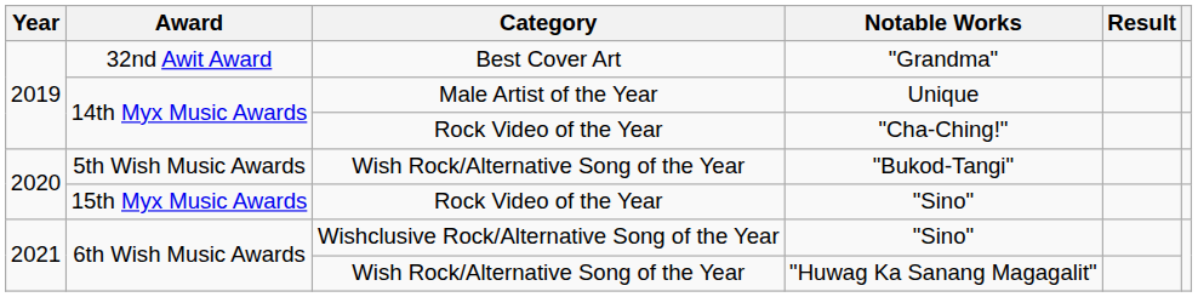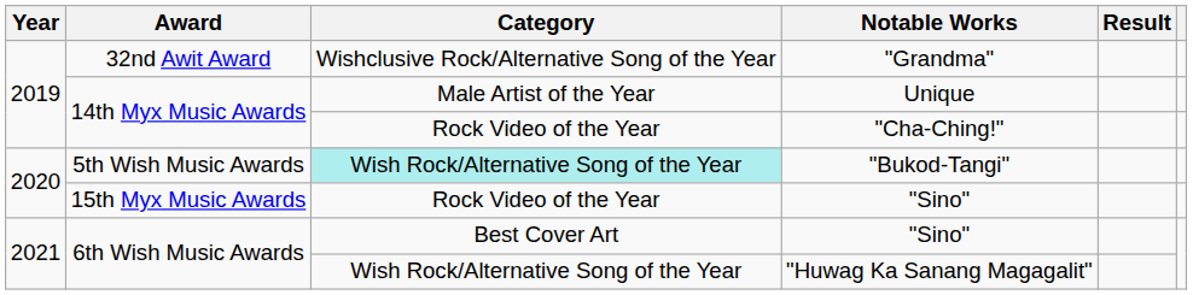 <table class="wikitable">
 <tr>
 <th>Year</th>
 <th>Award</th>
 <th>Category</th>
 <th>Notable Works</th>
 <th>Result</th>
 <th class="unsortable"></th>
 </tr>
 <tr>
 <td style="text-align:center;" rowspan="3">2019</td>
 <td style="text-align:center;">32nd <a href='#'>Awit Award</a></td>
-<td style="text-align:center;">Best Cover Art</td>
+<td style="text-align:center;">Wishclusive Rock/Alternative Song of the Year</td>
 <td style="text-align:center;">"Grandma"</td>
 <td></td>
 <td style="text-align:center;"></td>
 </tr>
 <tr>
 <td style="text-align:center;" rowspan="2">14th <a href='#'>Myx Music Awards</a></td>
 <td style="text-align:center;">Male Artist of the Year</td>
 <td style="text-align:center;">Unique</td>
 <td></td>
 <td></td>
 </tr>
 <tr>
 <td style="text-align:center;">Rock Video of the Year</td>
 <td style="text-align:center;">"Cha-Ching!"</td>
 <td></td>
 <td></td>
 </tr>
 <tr>
 <td style="text-align:center;" rowspan="2">2020</td>
 <td style="text-align:center;">5th Wish Music Awards</td>
-<td style="text-align:center;">Wish Rock/Alternative Song of the Year</td>
+<td style="background: paleturquoise; text-align:center;">Wish Rock/Alternative Song of the Year</td>
 <td style="text-align:center;">"Bukod-Tangi"</td>
 <td></td>
 <td style="text-align:center;"></td>
 </tr>
 <tr>
 <td style="text-align:center;">15th <a href='#'>Myx Music Awards</a></td>
 <td style="text-align:center;">Rock Video of the Year</td>
 <td style="text-align:center;">"Sino"</td>
 <td></td>
 <td></td>
 </tr>
 <tr>
 <td style="text-align:center;" rowspan="2">2021</td>
 <td style="text-align:center;" rowspan="2">6th Wish Music Awards</td>
-<td style="text-align:center;">Wishclusive Rock/Alternative Song of the Year</td>
+<td style="text-align:center;">Best Cover Art</td>
 <td style="text-align:center;">"Sino"</td>
 <td></td>
 <td style="text-align:center;" rowspan="2"></td>
 </tr>
 <tr>
 <td style="text-align:center;">Wish Rock/Alternative Song of the Year</td>
 <td style="text-align:center;">"Huwag Ka Sanang Magagalit"</td>
 <td></td>
 </tr>
 </table>
